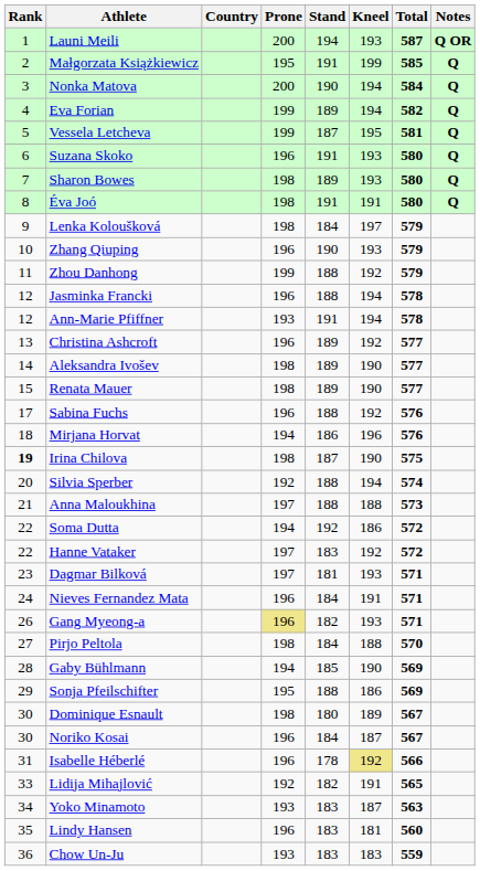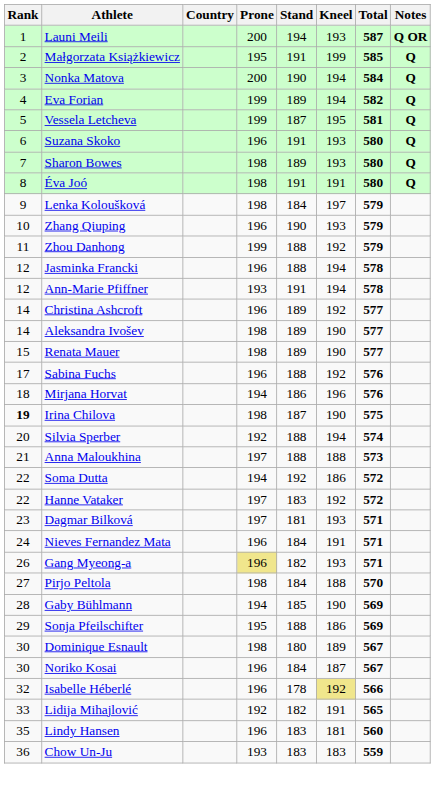 <table class="wikitable sortable" style="text-align: center">
 <tr>
 <th>Rank</th>
 <th>Athlete</th>
 <th>Country</th>
 <th>Prone</th>
 <th>Stand</th>
 <th>Kneel</th>
 <th>Total</th>
 <th>Notes</th>
 </tr>
 <tr bgcolor=#ccffcc>
 <td>1</td>
 <td align=left><a href='#'>Launi Meili</a></td>
 <td align=left></td>
 <td>200</td>
 <td>194</td>
 <td>193</td>
 <td><strong>587</strong></td>
 <td><strong>Q OR</strong></td>
 </tr>
 <tr bgcolor=#ccffcc>
 <td>2</td>
 <td align=left><a href='#'>Małgorzata Książkiewicz</a></td>
 <td align=left></td>
 <td>195</td>
 <td>191</td>
 <td>199</td>
 <td><strong>585</strong></td>
 <td><strong>Q</strong></td>
 </tr>
 <tr bgcolor=#ccffcc>
 <td>3</td>
 <td align=left><a href='#'>Nonka Matova</a></td>
 <td align=left></td>
 <td>200</td>
 <td>190</td>
 <td>194</td>
 <td><strong>584</strong></td>
 <td><strong>Q</strong></td>
 </tr>
 <tr bgcolor=#ccffcc>
 <td>4</td>
 <td align=left><a href='#'>Eva Forian</a></td>
 <td align=left></td>
 <td>199</td>
 <td>189</td>
 <td>194</td>
 <td><strong>582</strong></td>
 <td><strong>Q</strong></td>
 </tr>
 <tr bgcolor=#ccffcc>
 <td>5</td>
 <td align=left><a href='#'>Vessela Letcheva</a></td>
 <td align=left></td>
 <td>199</td>
 <td>187</td>
 <td>195</td>
 <td><strong>581</strong></td>
 <td><strong>Q</strong></td>
 </tr>
 <tr bgcolor=#ccffcc>
 <td>6</td>
 <td align=left><a href='#'>Suzana Skoko</a></td>
 <td align=left></td>
 <td>196</td>
 <td>191</td>
 <td>193</td>
 <td><strong>580</strong></td>
 <td><strong>Q</strong></td>
 </tr>
 <tr bgcolor=#ccffcc>
 <td>7</td>
 <td align=left><a href='#'>Sharon Bowes</a></td>
 <td align=left></td>
 <td>198</td>
 <td>189</td>
 <td>193</td>
 <td><strong>580</strong></td>
 <td><strong>Q</strong></td>
 </tr>
 <tr bgcolor=#ccffcc>
 <td>8</td>
 <td align=left><a href='#'>Éva Joó</a></td>
 <td align=left></td>
 <td>198</td>
 <td>191</td>
 <td>191</td>
 <td><strong>580</strong></td>
 <td><strong>Q</strong></td>
 </tr>
 <tr>
 <td>9</td>
 <td align=left><a href='#'>Lenka Koloušková</a></td>
 <td align=left></td>
 <td>198</td>
 <td>184</td>
 <td>197</td>
 <td><strong>579</strong></td>
 <td></td>
 </tr>
 <tr>
 <td>10</td>
 <td align=left><a href='#'>Zhang Qiuping</a></td>
 <td align=left></td>
 <td>196</td>
 <td>190</td>
 <td>193</td>
 <td><strong>579</strong></td>
 <td></td>
 </tr>
 <tr>
 <td>11</td>
 <td align=left><a href='#'>Zhou Danhong</a></td>
 <td align=left></td>
 <td>199</td>
 <td>188</td>
 <td>192</td>
 <td><strong>579</strong></td>
 <td></td>
 </tr>
 <tr>
 <td>12</td>
 <td align=left><a href='#'>Jasminka Francki</a></td>
 <td align=left></td>
 <td>196</td>
 <td>188</td>
 <td>194</td>
 <td><strong>578</strong></td>
 <td></td>
 </tr>
 <tr>
 <td>12</td>
 <td align=left><a href='#'>Ann-Marie Pfiffner</a></td>
 <td align=left></td>
 <td>193</td>
 <td>191</td>
 <td>194</td>
 <td><strong>578</strong></td>
 <td></td>
 </tr>
 <tr>
-<td>13</td>
+<td>14</td>
 <td align=left><a href='#'>Christina Ashcroft</a></td>
 <td align=left></td>
 <td>196</td>
 <td>189</td>
 <td>192</td>
 <td><strong>577</strong></td>
 <td></td>
 </tr>
 <tr>
 <td>14</td>
 <td align=left><a href='#'>Aleksandra Ivošev</a></td>
 <td align=left></td>
 <td>198</td>
 <td>189</td>
 <td>190</td>
 <td><strong>577</strong></td>
 <td></td>
 </tr>
 <tr>
 <td>15</td>
 <td align=left><a href='#'>Renata Mauer</a></td>
 <td align=left></td>
 <td>198</td>
 <td>189</td>
 <td>190</td>
 <td><strong>577</strong></td>
 <td></td>
 </tr>
 <tr>
 <td>17</td>
 <td align=left><a href='#'>Sabina Fuchs</a></td>
 <td align=left></td>
 <td>196</td>
 <td>188</td>
 <td>192</td>
 <td><strong>576</strong></td>
 <td></td>
 </tr>
 <tr>
 <td>18</td>
 <td align=left><a href='#'>Mirjana Horvat</a></td>
 <td align=left></td>
 <td>194</td>
 <td>186</td>
 <td>196</td>
 <td><strong>576</strong></td>
 <td></td>
 </tr>
 <tr>
 <td><strong>19</strong></td>
 <td align=left><a href='#'>Irina Chilova</a></td>
 <td align=left></td>
 <td>198</td>
 <td>187</td>
 <td>190</td>
 <td><strong>575</strong></td>
 <td></td>
 </tr>
 <tr>
 <td>20</td>
 <td align=left><a href='#'>Silvia Sperber</a></td>
 <td align=left></td>
 <td>192</td>
 <td>188</td>
 <td>194</td>
 <td><strong>574</strong></td>
 <td></td>
 </tr>
 <tr>
 <td>21</td>
 <td align=left><a href='#'>Anna Maloukhina</a></td>
 <td align=left></td>
 <td>197</td>
 <td>188</td>
 <td>188</td>
 <td><strong>573</strong></td>
 <td></td>
 </tr>
 <tr>
 <td>22</td>
 <td align=left><a href='#'>Soma Dutta</a></td>
 <td align=left></td>
 <td>194</td>
 <td>192</td>
 <td>186</td>
 <td><strong>572</strong></td>
 <td></td>
 </tr>
 <tr>
 <td>22</td>
 <td align=left><a href='#'>Hanne Vataker</a></td>
 <td align=left></td>
 <td>197</td>
 <td>183</td>
 <td>192</td>
 <td><strong>572</strong></td>
 <td></td>
 </tr>
 <tr>
 <td>23</td>
 <td align=left><a href='#'>Dagmar Bilková</a></td>
 <td align=left></td>
 <td>197</td>
 <td>181</td>
 <td>193</td>
 <td><strong>571</strong></td>
 <td></td>
 </tr>
 <tr>
 <td>24</td>
 <td align=left><a href='#'>Nieves Fernandez Mata</a></td>
 <td align=left></td>
 <td>196</td>
 <td>184</td>
 <td>191</td>
 <td><strong>571</strong></td>
 <td></td>
 </tr>
 <tr>
 <td>26</td>
 <td align=left><a href='#'>Gang Myeong-a</a></td>
 <td align=left></td>
 <td style="background: khaki;">196</td>
 <td>182</td>
 <td>193</td>
 <td><strong>571</strong></td>
 <td></td>
 </tr>
 <tr>
 <td>27</td>
 <td align=left><a href='#'>Pirjo Peltola</a></td>
 <td align=left></td>
 <td>198</td>
 <td>184</td>
 <td>188</td>
 <td><strong>570</strong></td>
 <td></td>
 </tr>
 <tr>
 <td>28</td>
 <td align=left><a href='#'>Gaby Bühlmann</a></td>
 <td align=left></td>
 <td>194</td>
 <td>185</td>
 <td>190</td>
 <td><strong>569</strong></td>
 <td></td>
 </tr>
 <tr>
 <td>29</td>
 <td align=left><a href='#'>Sonja Pfeilschifter</a></td>
 <td align=left></td>
 <td>195</td>
 <td>188</td>
 <td>186</td>
 <td><strong>569</strong></td>
 <td></td>
 </tr>
 <tr>
 <td>30</td>
 <td align=left><a href='#'>Dominique Esnault</a></td>
 <td align=left></td>
 <td>198</td>
 <td>180</td>
 <td>189</td>
 <td><strong>567</strong></td>
 <td></td>
 </tr>
 <tr>
 <td>30</td>
 <td align=left><a href='#'>Noriko Kosai</a></td>
 <td align=left></td>
 <td>196</td>
 <td>184</td>
 <td>187</td>
 <td><strong>567</strong></td>
 <td></td>
 </tr>
 <tr>
-<td>31</td>
+<td>32</td>
 <td align=left><a href='#'>Isabelle Héberlé</a></td>
 <td align=left></td>
 <td>196</td>
 <td>178</td>
 <td style="background: khaki;">192</td>
 <td><strong>566</strong></td>
 <td></td>
 </tr>
 <tr>
 <td>33</td>
 <td align=left><a href='#'>Lidija Mihajlović</a></td>
 <td align=left></td>
 <td>192</td>
 <td>182</td>
 <td>191</td>
 <td><strong>565</strong></td>
-<td></td>
-</tr>
-<tr>
-<td>34</td>
-<td align=left><a href='#'>Yoko Minamoto</a></td>
-<td align=left></td>
-<td>193</td>
-<td>183</td>
-<td>187</td>
-<td><strong>563</strong></td>
 <td></td>
 </tr>
 <tr>
 <td>35</td>
 <td align=left><a href='#'>Lindy Hansen</a></td>
 <td align=left></td>
 <td>196</td>
 <td>183</td>
 <td>181</td>
 <td><strong>560</strong></td>
 <td></td>
 </tr>
 <tr>
 <td>36</td>
 <td align=left><a href='#'>Chow Un-Ju</a></td>
 <td align=left></td>
 <td>193</td>
 <td>183</td>
 <td>183</td>
 <td><strong>559</strong></td>
 <td></td>
 </tr>
 </table>
